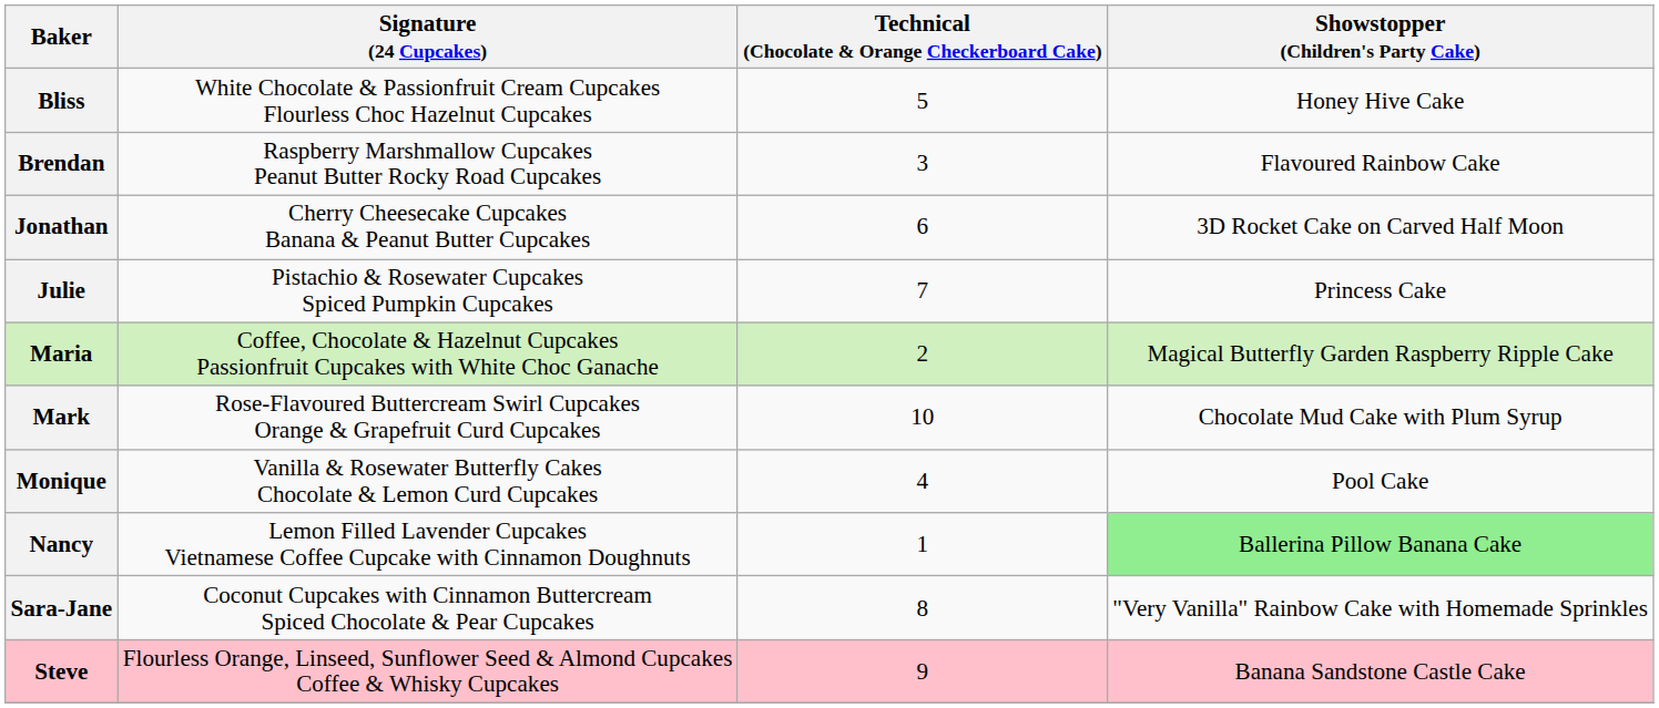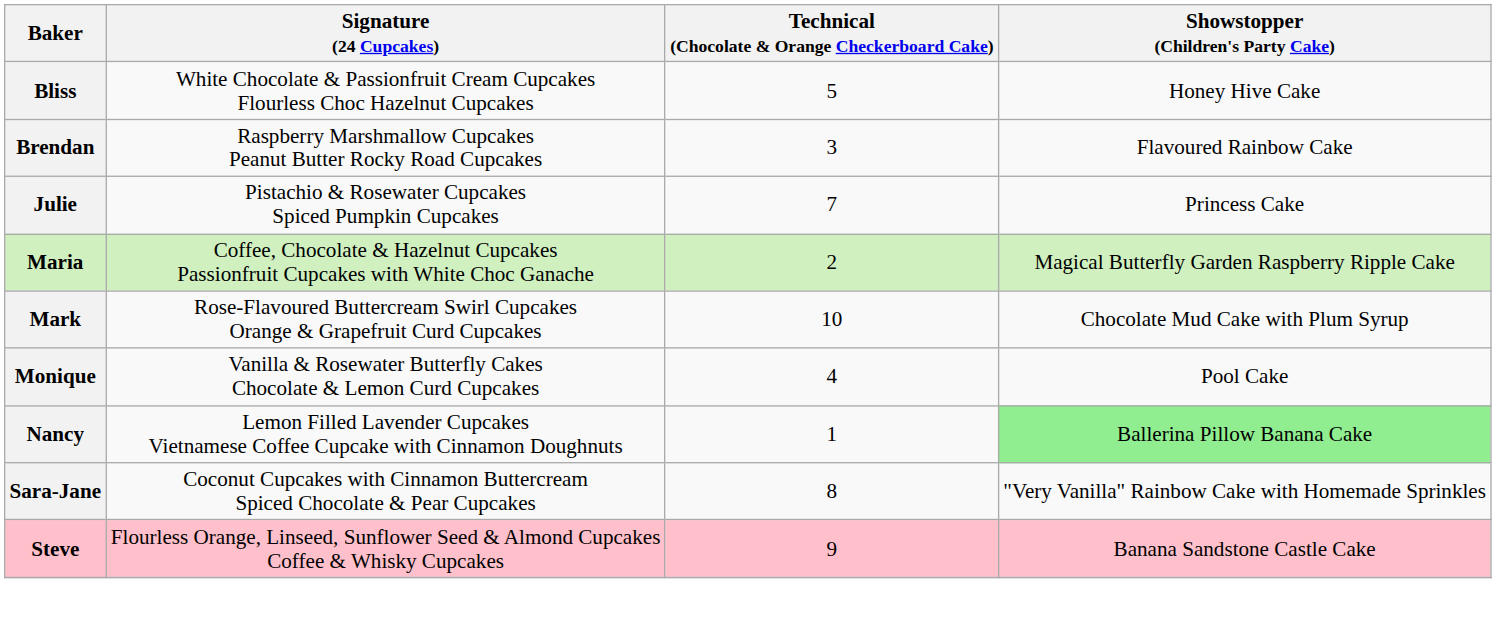 <table class="wikitable sortable" style="text-align:center">
 <tr>
 <th>Baker</th>
 <th class="unsortable">Signature<br><small>(24 <a href='#'>Cupcakes</a>)</small></th>
 <th>Technical<br><small>(Chocolate & Orange <a href='#'>Checkerboard Cake</a>)</small></th>
 <th class="unsortable">Showstopper<br><small>(Children's Party <a href='#'>Cake</a>)</small></th>
 </tr>
 <tr>
 <th>Bliss</th>
 <td>White Chocolate & Passionfruit Cream Cupcakes<br>Flourless Choc Hazelnut Cupcakes</td>
 <td>5</td>
 <td>Honey Hive Cake</td>
 </tr>
 <tr>
 <th>Brendan</th>
 <td>Raspberry Marshmallow Cupcakes<br>Peanut Butter Rocky Road Cupcakes</td>
 <td>3</td>
 <td>Flavoured Rainbow Cake</td>
-</tr>
-<tr>
-<th>Jonathan</th>
-<td>Cherry Cheesecake Cupcakes<br>Banana & Peanut Butter Cupcakes</td>
-<td>6</td>
-<td>3D Rocket Cake on Carved Half Moon</td>
 </tr>
 <tr>
 <th>Julie</th>
 <td>Pistachio & Rosewater Cupcakes<br>Spiced Pumpkin Cupcakes</td>
 <td>7</td>
 <td>Princess Cake</td>
 </tr>
 <tr style="background:#d0f0c0;">
 <th style="background:#d0f0c0;">Maria</th>
 <td>Coffee, Chocolate & Hazelnut Cupcakes<br>Passionfruit Cupcakes with White Choc Ganache</td>
 <td>2</td>
 <td>Magical Butterfly Garden Raspberry Ripple Cake</td>
 </tr>
 <tr>
 <th>Mark</th>
 <td>Rose-Flavoured Buttercream Swirl Cupcakes<br>Orange & Grapefruit Curd Cupcakes</td>
 <td>10</td>
 <td>Chocolate Mud Cake with Plum Syrup</td>
 </tr>
 <tr>
 <th>Monique</th>
 <td>Vanilla & Rosewater Butterfly Cakes<br>Chocolate & Lemon Curd Cupcakes</td>
 <td>4</td>
 <td>Pool Cake</td>
 </tr>
 <tr>
 <th>Nancy</th>
 <td>Lemon Filled Lavender Cupcakes<br>Vietnamese Coffee Cupcake with Cinnamon Doughnuts</td>
 <td>1</td>
 <td style="background: lightgreen;">Ballerina Pillow Banana Cake</td>
 </tr>
 <tr>
 <th>Sara-Jane</th>
 <td>Coconut Cupcakes with Cinnamon Buttercream<br>Spiced Chocolate & Pear Cupcakes</td>
 <td>8</td>
 <td>"Very Vanilla" Rainbow Cake with Homemade Sprinkles</td>
 </tr>
 <tr style="background:Pink;">
 <th style="background:Pink;">Steve</th>
 <td>Flourless Orange, Linseed, Sunflower Seed & Almond Cupcakes<br>Coffee & Whisky Cupcakes</td>
 <td>9</td>
 <td>Banana Sandstone Castle Cake</td>
 </tr>
 <tr>
 </tr>
 </table>
